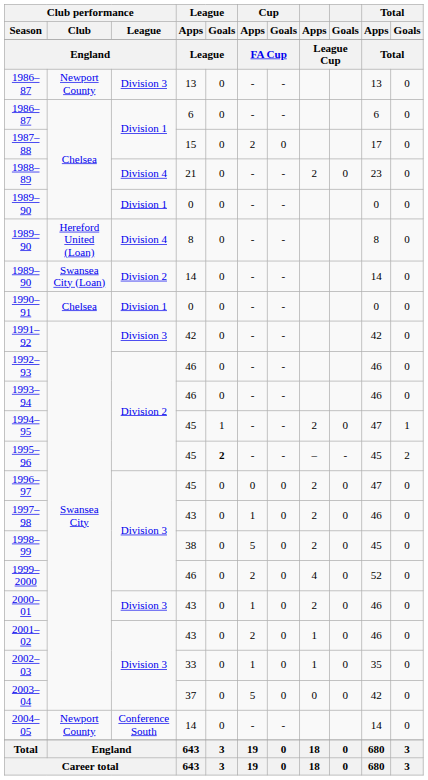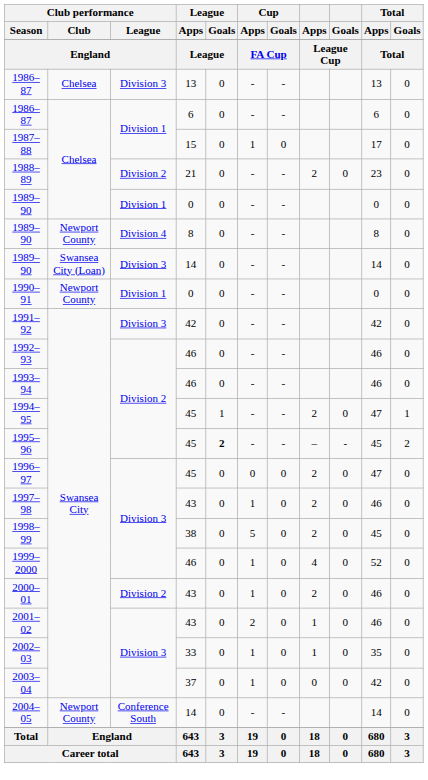 <table class="wikitable" style="text-align:center">
 <tr>
 <th colspan=3>Club performance</th>
 <th colspan=2>League</th>
 <th colspan=2>Cup</th>
 <th></th>
 <th></th>
 <th colspan=2>Total</th>
 </tr>
 <tr>
 <th>Season</th>
 <th>Club</th>
 <th>League</th>
 <th>Apps</th>
 <th>Goals</th>
 <th>Apps</th>
 <th>Goals</th>
 <th>Apps</th>
 <th>Goals</th>
 <th>Apps</th>
 <th>Goals</th>
 </tr>
 <tr>
 </tr>
 <tr>
 <th colspan=3>England</th>
 <th colspan=2>League</th>
 <th colspan=2><a href='#'>FA Cup</a></th>
 <th colspan="2">League Cup</th>
 <th colspan=2>Total</th>
 </tr>
 <tr>
 <td><a href='#'>1986–87</a></td>
-<td rowspan="1"><a href='#'>Newport County</a></td>
+<td><a href='#'>Chelsea</a></td>
 <td rowspan="1"><a href='#'>Division 3</a></td>
 <td>13</td>
 <td>0</td>
 <td>-</td>
 <td>-</td>
 <td></td>
 <td></td>
 <td>13</td>
 <td>0</td>
 </tr>
 <tr>
 <td><a href='#'>1986–87</a></td>
 <td rowspan="4"><a href='#'>Chelsea</a></td>
 <td rowspan="2"><a href='#'>Division 1</a></td>
 <td>6</td>
 <td>0</td>
 <td>-</td>
 <td>-</td>
 <td></td>
 <td></td>
 <td>6</td>
 <td>0</td>
 </tr>
 <tr>
 <td><a href='#'>1987–88</a></td>
 <td>15</td>
 <td>0</td>
-<td>2</td>
+<td>1</td>
 <td>0</td>
 <td></td>
 <td></td>
 <td>17</td>
 <td>0</td>
 </tr>
 <tr>
 <td><a href='#'>1988–89</a></td>
-<td rowspan="1"><a href='#'>Division 4</a></td>
+<td rowspan="1"><a href='#'>Division 2</a></td>
 <td>21</td>
 <td>0</td>
 <td>-</td>
 <td>-</td>
 <td>2</td>
 <td>0</td>
 <td>23</td>
 <td>0</td>
 </tr>
 <tr>
 <td><a href='#'>1989–90</a></td>
 <td rowspan="1"><a href='#'>Division 1</a></td>
 <td>0</td>
 <td>0</td>
 <td>-</td>
 <td>-</td>
 <td></td>
 <td></td>
 <td>0</td>
 <td>0</td>
 </tr>
 <tr>
 <td><a href='#'>1989–90</a></td>
-<td rowspan="1"><a href='#'>Hereford United (Loan)</a></td>
+<td rowspan="1"><a href='#'>Newport County</a></td>
 <td rowspan="1"><a href='#'>Division 4</a></td>
 <td>8</td>
 <td>0</td>
 <td>-</td>
 <td>-</td>
 <td></td>
 <td></td>
 <td>8</td>
 <td>0</td>
 </tr>
 <tr>
 <td><a href='#'>1989–90</a></td>
 <td rowspan="1"><a href='#'>Swansea City (Loan)</a></td>
-<td rowspan="1"><a href='#'>Division 2</a></td>
+<td rowspan="1"><a href='#'>Division 3</a></td>
 <td>14</td>
 <td>0</td>
 <td>-</td>
 <td>-</td>
 <td></td>
 <td></td>
 <td>14</td>
 <td>0</td>
 </tr>
 <tr>
 <td><a href='#'>1990–91</a></td>
-<td><a href='#'>Chelsea</a></td>
+<td rowspan="1"><a href='#'>Newport County</a></td>
 <td><a href='#'>Division 1</a></td>
 <td>0</td>
 <td>0</td>
 <td>-</td>
 <td>-</td>
 <td></td>
 <td></td>
 <td>0</td>
 <td>0</td>
 </tr>
 <tr>
 <td><a href='#'>1991–92</a></td>
 <td rowspan="13"><a href='#'>Swansea City</a></td>
 <td rowspan="1"><a href='#'>Division 3</a></td>
 <td>42</td>
 <td>0</td>
 <td>-</td>
 <td>-</td>
 <td></td>
 <td></td>
 <td>42</td>
 <td>0</td>
 </tr>
 <tr>
 <td><a href='#'>1992–93</a></td>
 <td rowspan="4"><a href='#'>Division 2</a></td>
 <td>46</td>
 <td>0</td>
 <td>-</td>
 <td>-</td>
 <td></td>
 <td></td>
 <td>46</td>
 <td>0</td>
 </tr>
 <tr>
 <td><a href='#'>1993–94</a></td>
 <td>46</td>
 <td>0</td>
 <td>-</td>
 <td>-</td>
 <td></td>
 <td></td>
 <td>46</td>
 <td>0</td>
 </tr>
 <tr>
 <td><a href='#'>1994–95</a></td>
 <td>45</td>
 <td>1</td>
 <td>-</td>
 <td>-</td>
 <td>2</td>
 <td>0</td>
 <td>47</td>
 <td>1</td>
 </tr>
 <tr>
 <td><a href='#'>1995–96</a></td>
 <td>45</td>
 <td><strong>2</strong></td>
 <td>-</td>
 <td>-</td>
 <td>–</td>
 <td>-</td>
 <td>45</td>
 <td>2</td>
 </tr>
 <tr>
 <td><a href='#'>1996–97</a></td>
 <td rowspan="4"><a href='#'>Division 3</a></td>
 <td>45</td>
 <td>0</td>
 <td>0</td>
 <td>0</td>
 <td>2</td>
 <td>0</td>
 <td>47</td>
 <td>0</td>
 </tr>
 <tr>
 <td><a href='#'>1997–98</a></td>
 <td>43</td>
 <td>0</td>
 <td>1</td>
 <td>0</td>
 <td>2</td>
 <td>0</td>
 <td>46</td>
 <td>0</td>
 </tr>
 <tr>
 <td><a href='#'>1998–99</a></td>
 <td>38</td>
 <td>0</td>
 <td>5</td>
 <td>0</td>
 <td>2</td>
 <td>0</td>
 <td>45</td>
 <td>0</td>
 </tr>
 <tr>
 <td><a href='#'>1999–2000</a></td>
 <td>46</td>
 <td>0</td>
-<td>2</td>
+<td>1</td>
 <td>0</td>
 <td>4</td>
 <td>0</td>
 <td>52</td>
 <td>0</td>
 </tr>
 <tr>
 <td><a href='#'>2000–01</a></td>
-<td rowspan="1"><a href='#'>Division 3</a></td>
+<td rowspan="1"><a href='#'>Division 2</a></td>
 <td>43</td>
 <td>0</td>
 <td>1</td>
 <td>0</td>
 <td>2</td>
 <td>0</td>
 <td>46</td>
 <td>0</td>
 </tr>
 <tr>
 <td><a href='#'>2001–02</a></td>
 <td rowspan="3"><a href='#'>Division 3</a></td>
 <td>43</td>
 <td>0</td>
 <td>2</td>
 <td>0</td>
 <td>1</td>
 <td>0</td>
 <td>46</td>
 <td>0</td>
 </tr>
 <tr>
 <td><a href='#'>2002–03</a></td>
 <td>33</td>
 <td>0</td>
 <td>1</td>
 <td>0</td>
 <td>1</td>
 <td>0</td>
 <td>35</td>
 <td>0</td>
 </tr>
 <tr>
 <td><a href='#'>2003–04</a></td>
 <td>37</td>
 <td>0</td>
-<td>5</td>
+<td>1</td>
 <td>0</td>
 <td>0</td>
 <td>0</td>
 <td>42</td>
 <td>0</td>
 </tr>
 <tr>
 <td><a href='#'>2004–05</a></td>
 <td rowspan="1"><a href='#'>Newport County</a></td>
 <td rowspan="1"><a href='#'>Conference South</a></td>
 <td>14</td>
 <td>0</td>
 <td>-</td>
 <td>-</td>
 <td></td>
 <td></td>
 <td>14</td>
 <td>0</td>
 </tr>
 <tr>
 </tr>
 <tr>
 <th rowspan=1>Total</th>
 <th colspan=2>England</th>
 <th>643</th>
 <th>3</th>
 <th>19</th>
 <th>0</th>
 <th>18</th>
 <th>0</th>
 <th>680</th>
 <th>3</th>
 </tr>
 <tr>
 <th colspan=3>Career total</th>
 <th>643</th>
 <th>3</th>
 <th>19</th>
 <th>0</th>
 <th>18</th>
 <th>0</th>
 <th>680</th>
 <th>3</th>
 </tr>
 </table>
